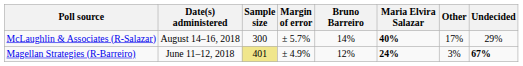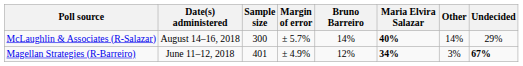 <table class="wikitable">
 <tr>
 <th>Poll source</th>
 <th>Date(s)<br>administered</th>
 <th>Sample<br>size</th>
 <th>Margin<br>of error</th>
 <th style="width:95px;">Bruno<br>Barreiro</th>
 <th style="width:95px;">Maria Elvira<br>Salazar</th>
 <th>Other</th>
 <th>Undecided</th>
 </tr>
 <tr>
 <td><a href='#'>McLaughlin & Associates (R-Salazar)</a></td>
 <td align=center>August 14–16, 2018</td>
 <td align=center>300</td>
 <td align=center>± 5.7%</td>
 <td align=center>14%</td>
 <td><strong>40%</strong></td>
-<td align=center>17%</td>
+<td align=center>14%</td>
 <td align=center>29%</td>
 </tr>
 <tr>
 <td><a href='#'>Magellan Strategies (R-Barreiro)</a></td>
 <td align=center>June 11–12, 2018</td>
-<td align=center style="background: khaki;">401</td>
+<td align=center>401</td>
 <td align=center>± 4.9%</td>
 <td align=center>12%</td>
-<td><strong>24%</strong></td>
+<td><strong>34%</strong></td>
 <td align=center>3%</td>
 <td><strong>67%</strong></td>
 </tr>
 </table>
